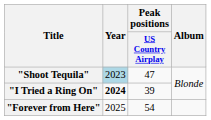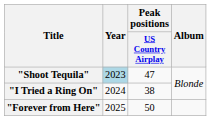 <table class="wikitable plainrowheaders" style="text-align:center;">
 <tr>
 <th scope="col" rowspan="2">Title</th>
 <th scope="col" rowspan="2">Year</th>
 <th scope="col" colspan="1">Peak positions</th>
 <th scope="col" rowspan="2">Album</th>
 </tr>
 <tr>
 <th scope="col" style="width:3em;font-size:85%"><a href='#'>US Country Airplay</a><br></th>
 </tr>
 <tr>
 <th scope="row">"Shoot Tequila"</th>
 <td style="background: lightblue;">2023</td>
 <td>47</td>
 <td rowspan="2"><em>Blonde</em></td>
 </tr>
 <tr>
 <th scope="row">"I Tried a Ring On"</th>
-<td><strong>2024</strong></td>
-<td>39</td>
+<td>2024</td>
+<td>38</td>
 </tr>
 <tr>
 <th scope="row">"Forever from Here"</th>
 <td>2025</td>
-<td>54</td>
+<td>50</td>
 <td></td>
 </tr>
 </table>
